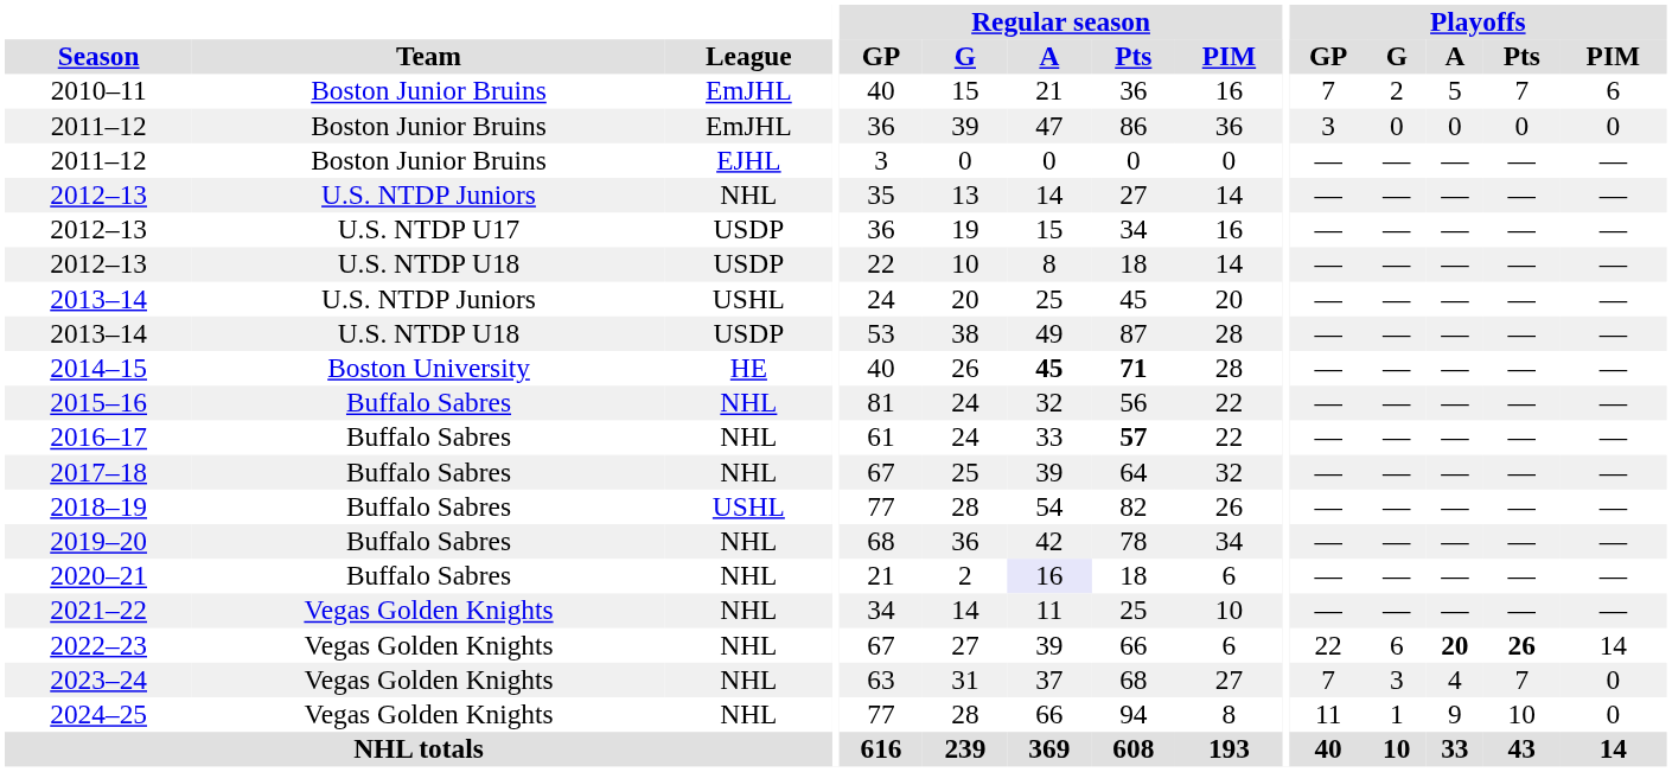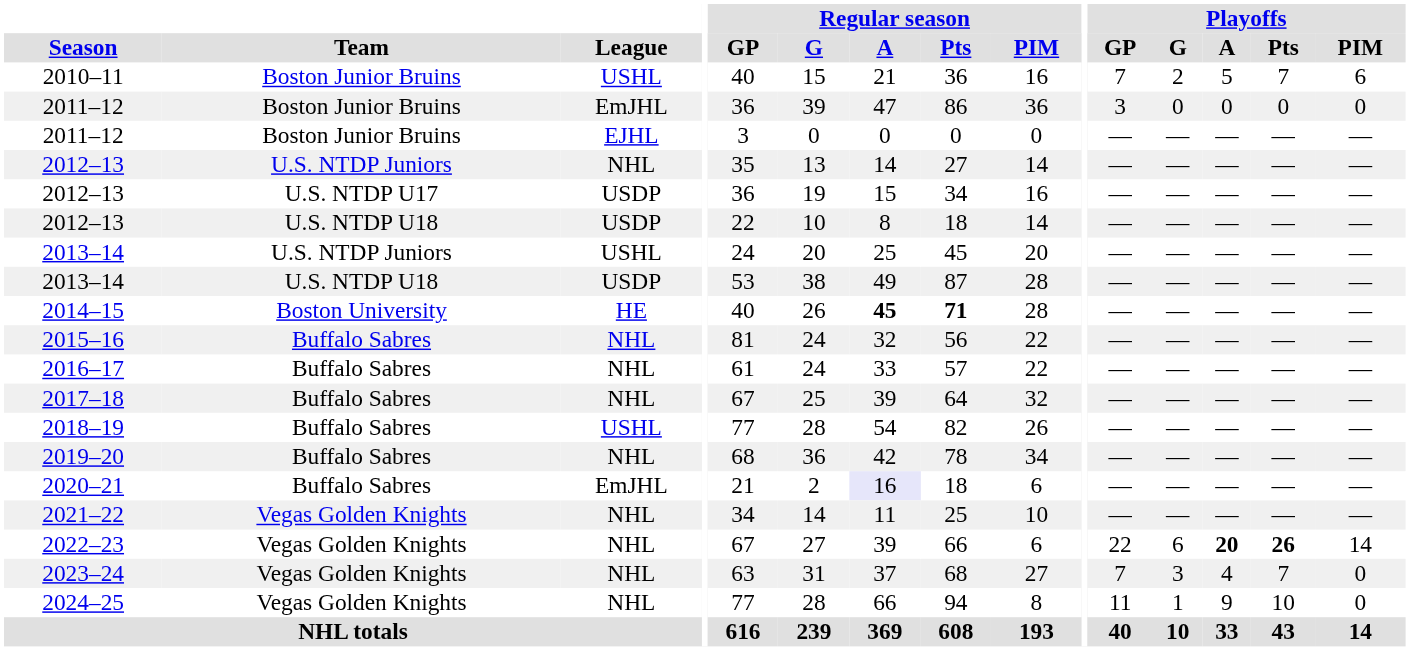 <table border="0" cellpadding="1" cellspacing="0" style="text-align:center; width:60em">
 <tr bgcolor="#e0e0e0">
 <th colspan="3" bgcolor="#ffffff"></th>
 <th rowspan="100" bgcolor="#ffffff"></th>
 <th colspan="5"><a href='#'>Regular season</a></th>
 <th rowspan="100" bgcolor="#ffffff"></th>
 <th colspan="5"><a href='#'>Playoffs</a></th>
 </tr>
 <tr bgcolor="#e0e0e0">
 <th><a href='#'>Season</a></th>
 <th>Team</th>
 <th>League</th>
 <th>GP</th>
 <th><a href='#'>G</a></th>
 <th><a href='#'>A</a></th>
 <th><a href='#'>Pts</a></th>
 <th><a href='#'>PIM</a></th>
 <th>GP</th>
 <th>G</th>
 <th>A</th>
 <th>Pts</th>
 <th>PIM</th>
 </tr>
 <tr>
 <td>2010–11</td>
 <td><a href='#'>Boston Junior Bruins</a></td>
-<td><a href='#'>EmJHL</a></td>
+<td><a href='#'>USHL</a></td>
 <td>40</td>
 <td>15</td>
 <td>21</td>
 <td>36</td>
 <td>16</td>
 <td>7</td>
 <td>2</td>
 <td>5</td>
 <td>7</td>
 <td>6</td>
 </tr>
 <tr bgcolor="#f0f0f0">
 <td>2011–12</td>
 <td>Boston Junior Bruins</td>
 <td>EmJHL</td>
 <td>36</td>
 <td>39</td>
 <td>47</td>
 <td>86</td>
 <td>36</td>
 <td>3</td>
 <td>0</td>
 <td>0</td>
 <td>0</td>
 <td>0</td>
 </tr>
 <tr>
 <td>2011–12</td>
 <td>Boston Junior Bruins</td>
 <td><a href='#'>EJHL</a></td>
 <td>3</td>
 <td>0</td>
 <td>0</td>
 <td>0</td>
 <td>0</td>
 <td>—</td>
 <td>—</td>
 <td>—</td>
 <td>—</td>
 <td>—</td>
 </tr>
 <tr bgcolor="#f0f0f0">
 <td><a href='#'>2012–13</a></td>
 <td><a href='#'>U.S. NTDP Juniors</a></td>
 <td>NHL</td>
 <td>35</td>
 <td>13</td>
 <td>14</td>
 <td>27</td>
 <td>14</td>
 <td>—</td>
 <td>—</td>
 <td>—</td>
 <td>—</td>
 <td>—</td>
 </tr>
 <tr>
 <td>2012–13</td>
 <td>U.S. NTDP U17</td>
 <td>USDP</td>
 <td>36</td>
 <td>19</td>
 <td>15</td>
 <td>34</td>
 <td>16</td>
 <td>—</td>
 <td>—</td>
 <td>—</td>
 <td>—</td>
 <td>—</td>
 </tr>
 <tr bgcolor="#f0f0f0">
 <td>2012–13</td>
 <td>U.S. NTDP U18</td>
 <td>USDP</td>
 <td>22</td>
 <td>10</td>
 <td>8</td>
 <td>18</td>
 <td>14</td>
 <td>—</td>
 <td>—</td>
 <td>—</td>
 <td>—</td>
 <td>—</td>
 </tr>
 <tr>
 <td><a href='#'>2013–14</a></td>
 <td>U.S. NTDP Juniors</td>
 <td>USHL</td>
 <td>24</td>
 <td>20</td>
 <td>25</td>
 <td>45</td>
 <td>20</td>
 <td>—</td>
 <td>—</td>
 <td>—</td>
 <td>—</td>
 <td>—</td>
 </tr>
 <tr bgcolor="#f0f0f0">
 <td>2013–14</td>
 <td>U.S. NTDP U18</td>
 <td>USDP</td>
 <td>53</td>
 <td>38</td>
 <td>49</td>
 <td>87</td>
 <td>28</td>
 <td>—</td>
 <td>—</td>
 <td>—</td>
 <td>—</td>
 <td>—</td>
 </tr>
 <tr>
 <td><a href='#'>2014–15</a></td>
 <td><a href='#'>Boston University</a></td>
 <td><a href='#'>HE</a></td>
 <td>40</td>
 <td>26</td>
 <td><strong>45</strong></td>
 <td><strong>71</strong></td>
 <td>28</td>
 <td>—</td>
 <td>—</td>
 <td>—</td>
 <td>—</td>
 <td>—</td>
 </tr>
 <tr bgcolor="#f0f0f0">
 <td><a href='#'>2015–16</a></td>
 <td><a href='#'>Buffalo Sabres</a></td>
 <td><a href='#'>NHL</a></td>
 <td>81</td>
 <td>24</td>
 <td>32</td>
 <td>56</td>
 <td>22</td>
 <td>—</td>
 <td>—</td>
 <td>—</td>
 <td>—</td>
 <td>—</td>
 </tr>
 <tr>
 <td><a href='#'>2016–17</a></td>
 <td>Buffalo Sabres</td>
 <td>NHL</td>
 <td>61</td>
 <td>24</td>
 <td>33</td>
-<td><strong>57</strong></td>
+<td>57</td>
 <td>22</td>
 <td>—</td>
 <td>—</td>
 <td>—</td>
 <td>—</td>
 <td>—</td>
 </tr>
 <tr bgcolor="#f0f0f0">
 <td><a href='#'>2017–18</a></td>
 <td>Buffalo Sabres</td>
 <td>NHL</td>
 <td>67</td>
 <td>25</td>
 <td>39</td>
 <td>64</td>
 <td>32</td>
 <td>—</td>
 <td>—</td>
 <td>—</td>
 <td>—</td>
 <td>—</td>
 </tr>
 <tr>
 <td><a href='#'>2018–19</a></td>
 <td>Buffalo Sabres</td>
 <td><a href='#'>USHL</a></td>
 <td>77</td>
 <td>28</td>
 <td>54</td>
 <td>82</td>
 <td>26</td>
 <td>—</td>
 <td>—</td>
 <td>—</td>
 <td>—</td>
 <td>—</td>
 </tr>
 <tr bgcolor="#f0f0f0">
 <td><a href='#'>2019–20</a></td>
 <td>Buffalo Sabres</td>
 <td>NHL</td>
 <td>68</td>
 <td>36</td>
 <td>42</td>
 <td>78</td>
 <td>34</td>
 <td>—</td>
 <td>—</td>
 <td>—</td>
 <td>—</td>
 <td>—</td>
 </tr>
 <tr>
 <td><a href='#'>2020–21</a></td>
 <td>Buffalo Sabres</td>
-<td>NHL</td>
+<td>EmJHL</td>
 <td>21</td>
 <td>2</td>
 <td style="background: lavender;">16</td>
 <td>18</td>
 <td>6</td>
 <td>—</td>
 <td>—</td>
 <td>—</td>
 <td>—</td>
 <td>—</td>
 </tr>
 <tr bgcolor="#f0f0f0">
 <td><a href='#'>2021–22</a></td>
 <td><a href='#'>Vegas Golden Knights</a></td>
 <td>NHL</td>
 <td>34</td>
 <td>14</td>
 <td>11</td>
 <td>25</td>
 <td>10</td>
 <td>—</td>
 <td>—</td>
 <td>—</td>
 <td>—</td>
 <td>—</td>
 </tr>
 <tr>
 <td><a href='#'>2022–23</a></td>
 <td>Vegas Golden Knights</td>
 <td>NHL</td>
 <td>67</td>
 <td>27</td>
 <td>39</td>
 <td>66</td>
 <td>6</td>
 <td>22</td>
 <td>6</td>
 <td><strong>20</strong></td>
 <td><strong>26</strong></td>
 <td>14</td>
 </tr>
 <tr bgcolor="#f0f0f0">
 <td><a href='#'>2023–24</a></td>
 <td>Vegas Golden Knights</td>
 <td>NHL</td>
 <td>63</td>
 <td>31</td>
 <td>37</td>
 <td>68</td>
 <td>27</td>
 <td>7</td>
 <td>3</td>
 <td>4</td>
 <td>7</td>
 <td>0</td>
 </tr>
 <tr>
 <td><a href='#'>2024–25</a></td>
 <td>Vegas Golden Knights</td>
 <td>NHL</td>
 <td>77</td>
 <td>28</td>
 <td>66</td>
 <td>94</td>
 <td>8</td>
 <td>11</td>
 <td>1</td>
 <td>9</td>
 <td>10</td>
 <td>0</td>
 </tr>
 <tr bgcolor="#e0e0e0">
 <th colspan="3">NHL totals</th>
 <th>616</th>
 <th>239</th>
 <th>369</th>
 <th>608</th>
 <th>193</th>
 <th>40</th>
 <th>10</th>
 <th>33</th>
 <th>43</th>
 <th>14</th>
 </tr>
 </table>
